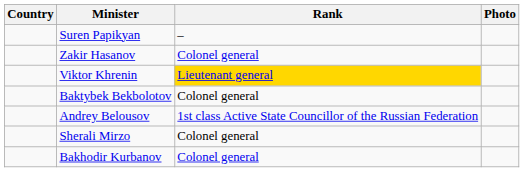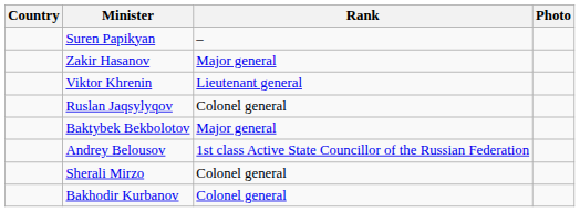 <table class="wikitable">
 <tr>
 <th>Country</th>
 <th>Minister</th>
 <th>Rank</th>
 <th>Photo</th>
 </tr>
 <tr>
 <td></td>
 <td><a href='#'>Suren Papikyan</a></td>
 <td>–</td>
 <td></td>
 </tr>
 <tr>
 <td></td>
 <td><a href='#'>Zakir Hasanov</a></td>
-<td><a href='#'>Colonel general</a></td>
+<td><a href='#'>Major general</a></td>
 <td></td>
 </tr>
 <tr>
 <td></td>
 <td><a href='#'>Viktor Khrenin</a></td>
-<td style="background: gold;"><a href='#'>Lieutenant general</a></td>
+<td><a href='#'>Lieutenant general</a></td>
+<td></td>
+</tr>
+<tr>
+<td></td>
+<td><a href='#'>Ruslan Jaqsylyqov</a></td>
+<td>Colonel general</td>
 <td></td>
 </tr>
 <tr>
 <td></td>
 <td><a href='#'>Baktybek Bekbolotov</a></td>
-<td>Colonel general</td>
+<td><a href='#'>Major general</a></td>
 <td></td>
 </tr>
 <tr>
 <td></td>
 <td><a href='#'>Andrey Belousov</a></td>
 <td><a href='#'>1st class Active State Councillor of the Russian Federation</a></td>
 <td></td>
 </tr>
 <tr>
 <td></td>
 <td><a href='#'>Sherali Mirzo</a></td>
 <td>Colonel general</td>
 <td></td>
 </tr>
 <tr>
 <td></td>
 <td><a href='#'>Bakhodir Kurbanov</a></td>
 <td><a href='#'>Colonel general</a></td>
 <td></td>
 </tr>
 </table>
